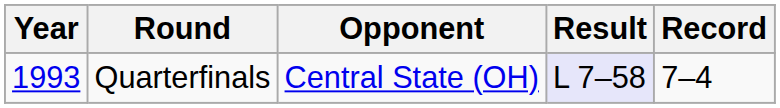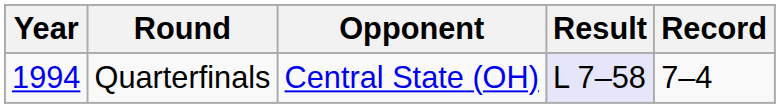 <table class="wikitable">
 <tr>
 <th>Year</th>
 <th>Round</th>
 <th>Opponent</th>
 <th>Result</th>
 <th>Record</th>
 </tr>
 <tr>
-<td><a href='#'>1993</a></td>
+<td><a href='#'>1994</a></td>
 <td>Quarterfinals</td>
 <td><a href='#'>Central State (OH)</a></td>
 <td style="background: lavender;">L 7–58</td>
 <td>7–4</td>
 </tr>
 </table>
